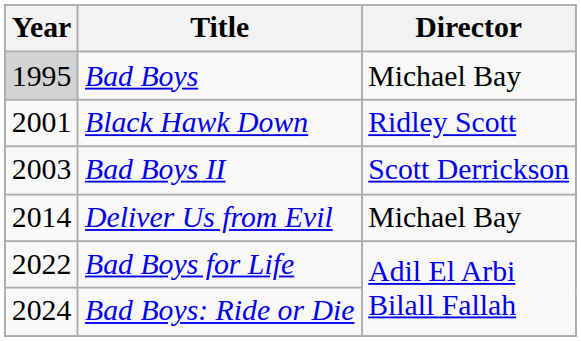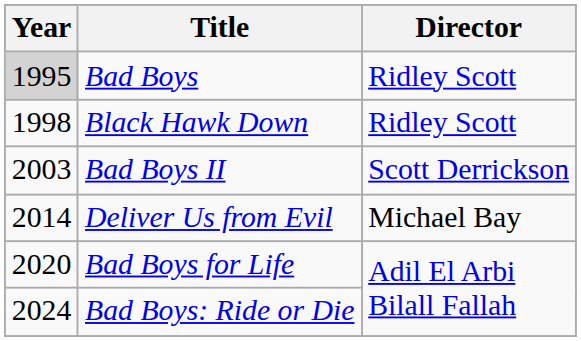 <table class="wikitable">
 <tr>
 <th>Year</th>
 <th>Title</th>
 <th>Director</th>
 </tr>
 <tr>
 <td style="background: lightgrey;">1995</td>
 <td><em><a href='#'>Bad Boys</a></em></td>
-<td>Michael Bay</td>
+<td><a href='#'>Ridley Scott</a></td>
 </tr>
 <tr>
-<td>2001</td>
+<td>1998</td>
 <td><em><a href='#'>Black Hawk Down</a></em></td>
 <td><a href='#'>Ridley Scott</a></td>
 </tr>
 <tr>
 <td>2003</td>
 <td><em><a href='#'>Bad Boys II</a></em></td>
 <td><a href='#'>Scott Derrickson</a></td>
 </tr>
 <tr>
 <td>2014</td>
 <td><em><a href='#'>Deliver Us from Evil</a></em></td>
 <td>Michael Bay</td>
 </tr>
 <tr>
-<td>2022</td>
+<td>2020</td>
 <td><em><a href='#'>Bad Boys for Life</a></em></td>
 <td rowspan=2><a href='#'>Adil El Arbi<br>Bilall Fallah</a></td>
 </tr>
 <tr>
 <td>2024</td>
 <td><em><a href='#'>Bad Boys: Ride or Die</a></em></td>
 </tr>
 </table>
